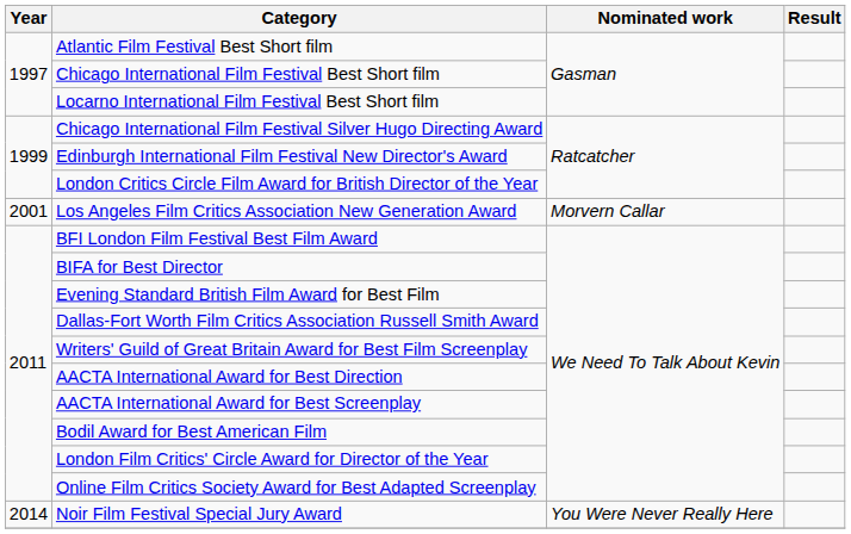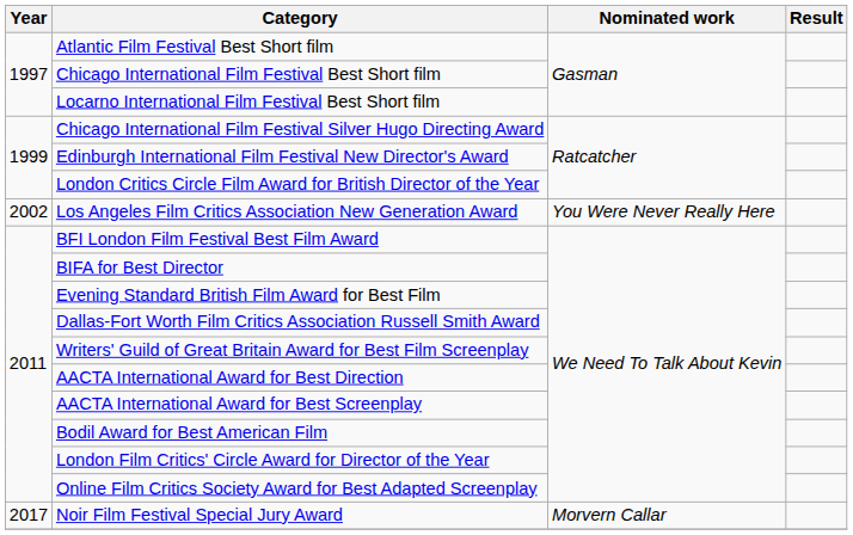 <table class="wikitable">
 <tr>
 <th>Year</th>
 <th>Category</th>
 <th>Nominated work</th>
 <th>Result</th>
 </tr>
 <tr>
 <td rowspan=3>1997</td>
 <td><a href='#'>Atlantic Film Festival</a> Best Short film</td>
 <td rowspan=3><em>Gasman</em></td>
 <td></td>
 </tr>
 <tr>
 <td><a href='#'>Chicago International Film Festival</a> Best Short film</td>
 <td></td>
 </tr>
 <tr>
 <td><a href='#'>Locarno International Film Festival</a> Best Short film</td>
 <td></td>
 </tr>
 <tr>
 <td rowspan=3>1999</td>
 <td><a href='#'>Chicago International Film Festival Silver Hugo Directing Award</a></td>
 <td rowspan=3><em>Ratcatcher</em></td>
 <td></td>
 </tr>
 <tr>
 <td><a href='#'>Edinburgh International Film Festival New Director's Award</a></td>
 <td></td>
 </tr>
 <tr>
 <td><a href='#'>London Critics Circle Film Award for British Director of the Year</a></td>
 <td></td>
 </tr>
 <tr>
-<td>2001</td>
+<td>2002</td>
 <td><a href='#'>Los Angeles Film Critics Association New Generation Award</a></td>
-<td><em>Morvern Callar</em></td>
+<td><em>You Were Never Really Here</em></td>
 <td></td>
 </tr>
 <tr>
 <td rowspan=10>2011</td>
 <td><a href='#'>BFI London Film Festival Best Film Award</a></td>
 <td rowspan=10><em>We Need To Talk About Kevin</em></td>
 <td></td>
 </tr>
 <tr>
 <td><a href='#'>BIFA for Best Director</a></td>
 <td></td>
 </tr>
 <tr>
 <td><a href='#'>Evening Standard British Film Award</a> for Best Film</td>
 <td></td>
 </tr>
 <tr>
 <td><a href='#'>Dallas-Fort Worth Film Critics Association Russell Smith Award</a></td>
 <td></td>
 </tr>
 <tr>
 <td><a href='#'>Writers' Guild of Great Britain Award for Best Film Screenplay</a></td>
 <td></td>
 </tr>
 <tr>
 <td><a href='#'>AACTA International Award for Best Direction</a></td>
 <td></td>
 </tr>
 <tr>
 <td><a href='#'>AACTA International Award for Best Screenplay</a></td>
 <td></td>
 </tr>
 <tr>
 <td><a href='#'>Bodil Award for Best American Film</a></td>
 <td></td>
 </tr>
 <tr>
 <td><a href='#'>London Film Critics' Circle Award for Director of the Year</a></td>
 <td></td>
 </tr>
 <tr>
 <td><a href='#'>Online Film Critics Society Award for Best Adapted Screenplay</a></td>
 <td></td>
 </tr>
 <tr>
-<td>2014</td>
+<td>2017</td>
 <td><a href='#'>Noir Film Festival Special Jury Award</a></td>
-<td><em>You Were Never Really Here</em></td>
+<td><em>Morvern Callar</em></td>
 <td></td>
 </tr>
 <tr>
 </tr>
 </table>
